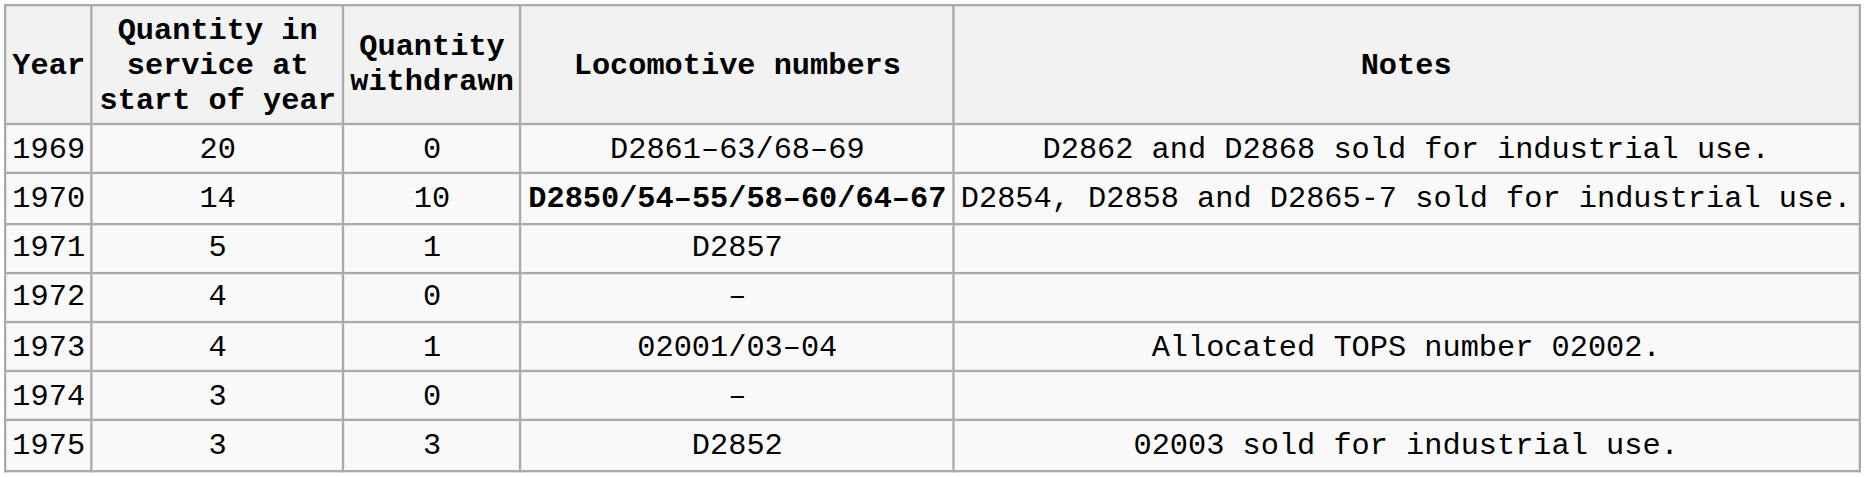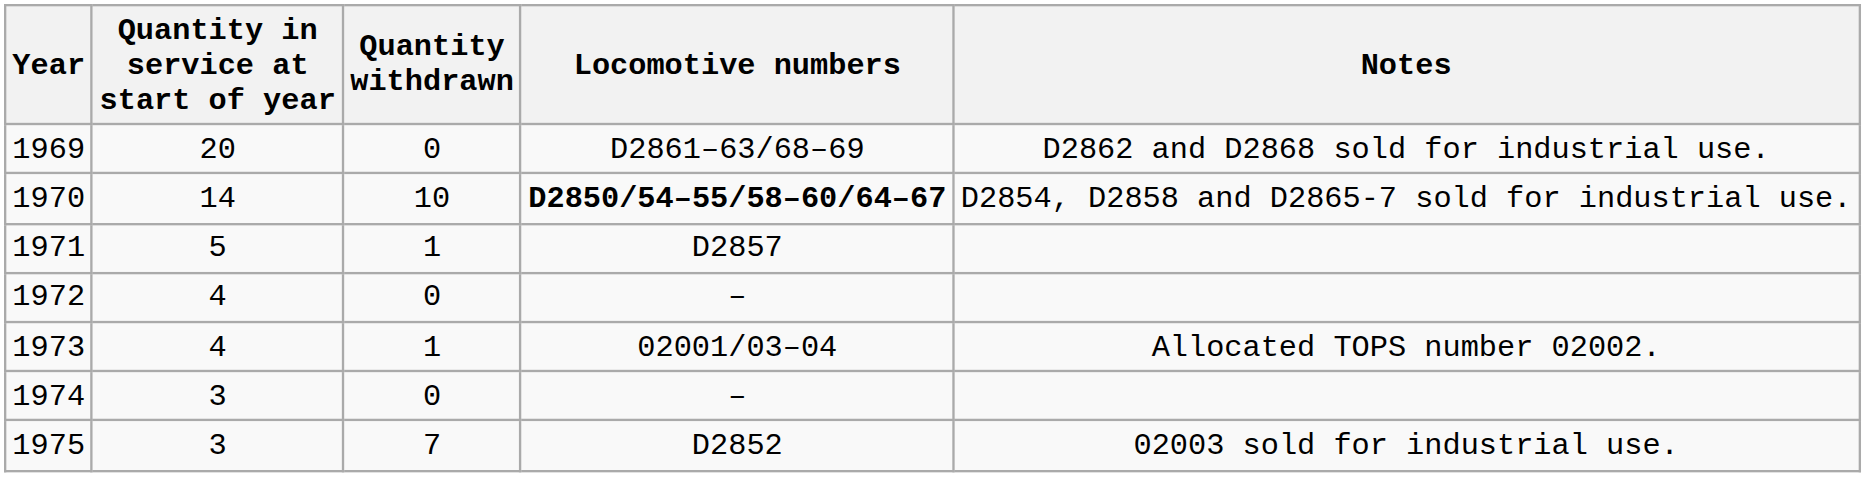 <table class=wikitable style=text-align:center>
 <tr>
 <th>Year</th>
 <th>Quantity in<br>service at<br>start of year</th>
 <th>Quantity<br>withdrawn</th>
 <th>Locomotive numbers</th>
 <th>Notes</th>
 </tr>
 <tr>
 <td>1969</td>
 <td>20</td>
 <td>0</td>
 <td>D2861–63/68–69</td>
 <td>D2862 and D2868 sold for industrial use.</td>
 </tr>
 <tr>
 <td>1970</td>
 <td>14</td>
 <td>10</td>
 <td><strong>D2850/54–55/58–60/64–67</strong></td>
 <td>D2854, D2858 and D2865-7 sold for industrial use.</td>
 </tr>
 <tr>
 <td>1971</td>
 <td>5</td>
 <td>1</td>
 <td>D2857</td>
 <td></td>
 </tr>
 <tr>
 <td>1972</td>
 <td>4</td>
 <td>0</td>
 <td>–</td>
 <td></td>
 </tr>
 <tr>
 <td>1973</td>
 <td>4</td>
 <td>1</td>
 <td>02001/03–04</td>
 <td>Allocated TOPS number 02002.</td>
 </tr>
 <tr>
 <td>1974</td>
 <td>3</td>
 <td>0</td>
 <td>–</td>
 <td></td>
 </tr>
 <tr>
 <td>1975</td>
 <td>3</td>
-<td>3</td>
+<td>7</td>
 <td>D2852</td>
 <td>02003 sold for industrial use.</td>
 </tr>
 </table>
